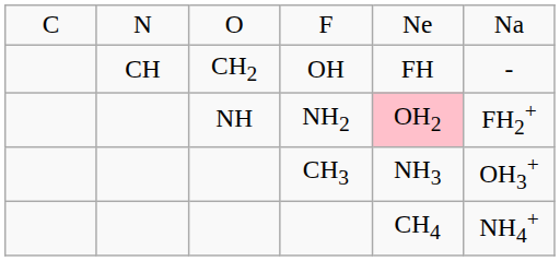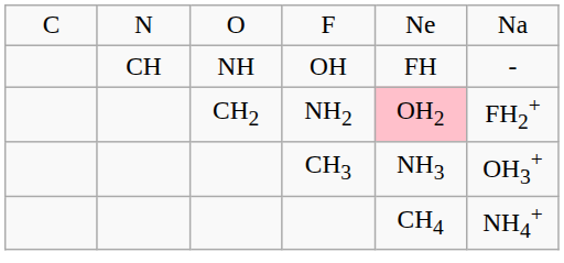 <table class="wikitable" style="text-align:center;">
 <tr>
 <td width="50">C</td>
 <td width="50">N</td>
 <td width="50">O</td>
 <td width="50">F</td>
 <td width="50">Ne</td>
 <td width="50">Na</td>
 </tr>
 <tr>
 <td></td>
 <td>CH</td>
-<td>CH<sub>2</sub></td>
+<td>NH</td>
 <td>OH</td>
 <td>FH</td>
 <td>-</td>
 </tr>
 <tr>
 <td></td>
 <td></td>
-<td>NH</td>
+<td>CH<sub>2</sub></td>
 <td>NH<sub>2</sub></td>
 <td style="background: pink;">OH<sub>2</sub></td>
 <td>FH<sub>2</sub><sup>+</sup></td>
 </tr>
 <tr>
 <td></td>
 <td></td>
 <td></td>
 <td>CH<sub>3</sub></td>
 <td>NH<sub>3</sub></td>
 <td>OH<sub>3</sub><sup>+</sup></td>
 </tr>
 <tr>
 <td></td>
 <td></td>
 <td></td>
 <td></td>
 <td>CH<sub>4</sub></td>
 <td>NH<sub>4</sub><sup>+</sup></td>
 </tr>
 </table>
